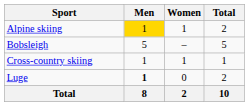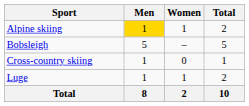 <table class="wikitable sortable" style="text-align:center;">
 <tr>
 <th width=180>Sport</th>
 <th width=55>Men</th>
 <th width=55>Women</th>
 <th width=55>Total</th>
 </tr>
 <tr>
 <td align=left><a href='#'>Alpine skiing</a></td>
 <td style="background: gold;">1</td>
 <td>1</td>
 <td>2</td>
 </tr>
 <tr>
 <td align=left><a href='#'>Bobsleigh</a></td>
 <td>5</td>
 <td>–</td>
 <td>5</td>
 </tr>
 <tr>
 <td align=left><a href='#'>Cross-country skiing</a></td>
 <td>1</td>
-<td>1</td>
+<td>0</td>
 <td>1</td>
 </tr>
 <tr>
 <td align=left><a href='#'>Luge</a></td>
-<td><strong>1</strong></td>
-<td>0</td>
+<td>1</td>
+<td>1</td>
 <td>2</td>
 </tr>
 <tr>
 <th>Total</th>
 <th>8</th>
 <th>2</th>
 <th>10</th>
 </tr>
 </table>
